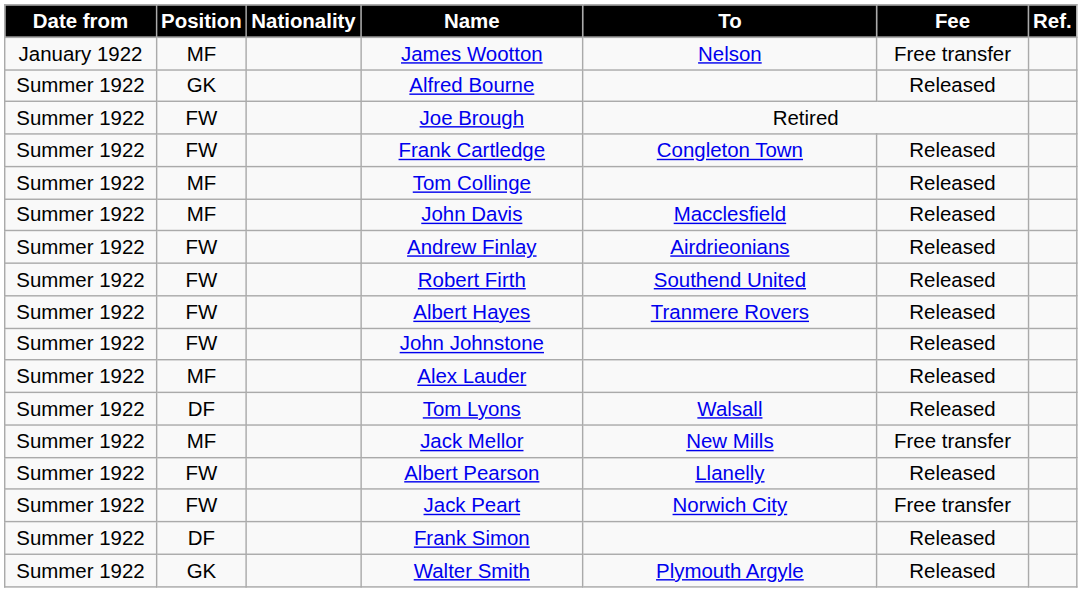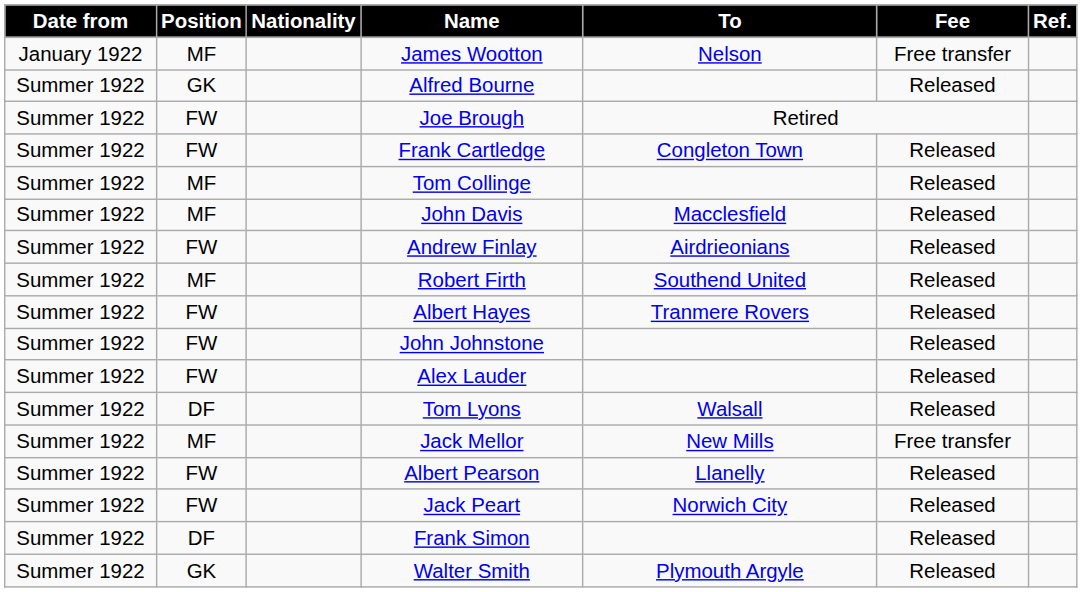 <table class="wikitable" style="text-align:center; font-size:90%; ">
 <tr>
 <th style="background:#000000; color:white; width:100px;">Date from</th>
 <th style="background:#000000; color:white; width:50px;">Position</th>
 <th style="background:#000000; color:white; width:50px;">Nationality</th>
 <th style="background:#000000; color:white; width:150px;">Name</th>
 <th style="background:#000000; color:white; width:200px;">To</th>
 <th style="background:#000000; color:white; width:100px;">Fee</th>
 <th style="background:#000000; color:white; width:25px;">Ref.</th>
 </tr>
 <tr>
 <td>January 1922</td>
 <td>MF</td>
 <td></td>
 <td><a href='#'>James Wootton</a></td>
 <td><a href='#'>Nelson</a></td>
 <td>Free transfer</td>
 <td></td>
 </tr>
 <tr>
 <td>Summer 1922</td>
 <td>GK</td>
 <td></td>
 <td><a href='#'>Alfred Bourne</a></td>
 <td></td>
 <td>Released</td>
 <td></td>
 </tr>
 <tr>
 <td>Summer 1922</td>
 <td>FW</td>
 <td></td>
 <td><a href='#'>Joe Brough</a></td>
 <td colspan="2">Retired</td>
 <td></td>
 </tr>
 <tr>
 <td>Summer 1922</td>
 <td>FW</td>
 <td></td>
 <td><a href='#'>Frank Cartledge</a></td>
 <td><a href='#'>Congleton Town</a></td>
 <td>Released</td>
 <td></td>
 </tr>
 <tr>
 <td>Summer 1922</td>
 <td>MF</td>
 <td></td>
 <td><a href='#'>Tom Collinge</a></td>
 <td></td>
 <td>Released</td>
 <td></td>
 </tr>
 <tr>
 <td>Summer 1922</td>
 <td>MF</td>
 <td></td>
 <td><a href='#'>John Davis</a></td>
 <td><a href='#'>Macclesfield</a></td>
 <td>Released</td>
 <td></td>
 </tr>
 <tr>
 <td>Summer 1922</td>
 <td>FW</td>
 <td></td>
 <td><a href='#'>Andrew Finlay</a></td>
 <td> <a href='#'>Airdrieonians</a></td>
 <td>Released</td>
 <td></td>
 </tr>
 <tr>
 <td>Summer 1922</td>
-<td>FW</td>
+<td>MF</td>
 <td></td>
 <td><a href='#'>Robert Firth</a></td>
 <td><a href='#'>Southend United</a></td>
 <td>Released</td>
 <td></td>
 </tr>
 <tr>
 <td>Summer 1922</td>
 <td>FW</td>
 <td></td>
 <td><a href='#'>Albert Hayes</a></td>
 <td><a href='#'>Tranmere Rovers</a></td>
 <td>Released</td>
 <td></td>
 </tr>
 <tr>
 <td>Summer 1922</td>
 <td>FW</td>
 <td></td>
 <td><a href='#'>John Johnstone</a></td>
 <td></td>
 <td>Released</td>
 <td></td>
 </tr>
 <tr>
 <td>Summer 1922</td>
-<td>MF</td>
+<td>FW</td>
 <td></td>
 <td><a href='#'>Alex Lauder</a></td>
 <td></td>
 <td>Released</td>
 <td></td>
 </tr>
 <tr>
 <td>Summer 1922</td>
 <td>DF</td>
 <td></td>
 <td><a href='#'>Tom Lyons</a></td>
 <td><a href='#'>Walsall</a></td>
 <td>Released</td>
 <td></td>
 </tr>
 <tr>
 <td>Summer 1922</td>
 <td>MF</td>
 <td></td>
 <td><a href='#'>Jack Mellor</a></td>
 <td><a href='#'>New Mills</a></td>
 <td>Free transfer</td>
 <td></td>
 </tr>
 <tr>
 <td>Summer 1922</td>
 <td>FW</td>
 <td></td>
 <td><a href='#'>Albert Pearson</a></td>
 <td><a href='#'>Llanelly</a></td>
 <td>Released</td>
 <td></td>
 </tr>
 <tr>
 <td>Summer 1922</td>
 <td>FW</td>
 <td></td>
 <td><a href='#'>Jack Peart</a></td>
 <td><a href='#'>Norwich City</a></td>
-<td>Free transfer</td>
+<td>Released</td>
 <td></td>
 </tr>
 <tr>
 <td>Summer 1922</td>
 <td>DF</td>
 <td></td>
 <td><a href='#'>Frank Simon</a></td>
 <td></td>
 <td>Released</td>
 <td></td>
 </tr>
 <tr>
 <td>Summer 1922</td>
 <td>GK</td>
 <td></td>
 <td><a href='#'>Walter Smith</a></td>
 <td><a href='#'>Plymouth Argyle</a></td>
 <td>Released</td>
 <td></td>
 </tr>
 </table>
